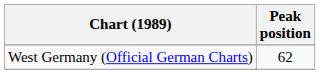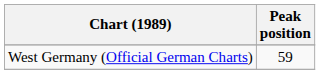 <table class="wikitable sortable">
 <tr>
 <th>Chart (1989)</th>
 <th>Peak<br>position</th>
 </tr>
 <tr>
 </tr>
 <tr>
 <td align="left">West Germany (<a href='#'>Official German Charts</a>)</td>
-<td align="center">62</td>
+<td align="center">59</td>
 </tr>
 <tr>
 </tr>
 </table>
